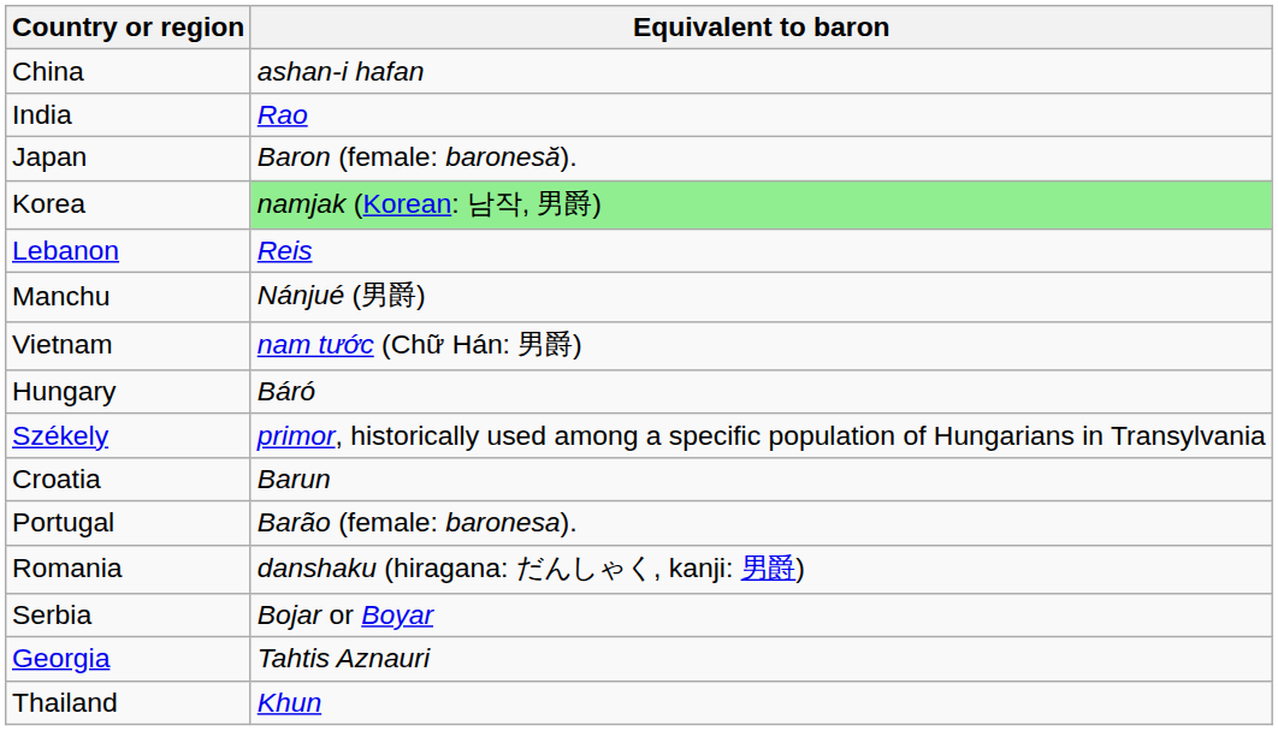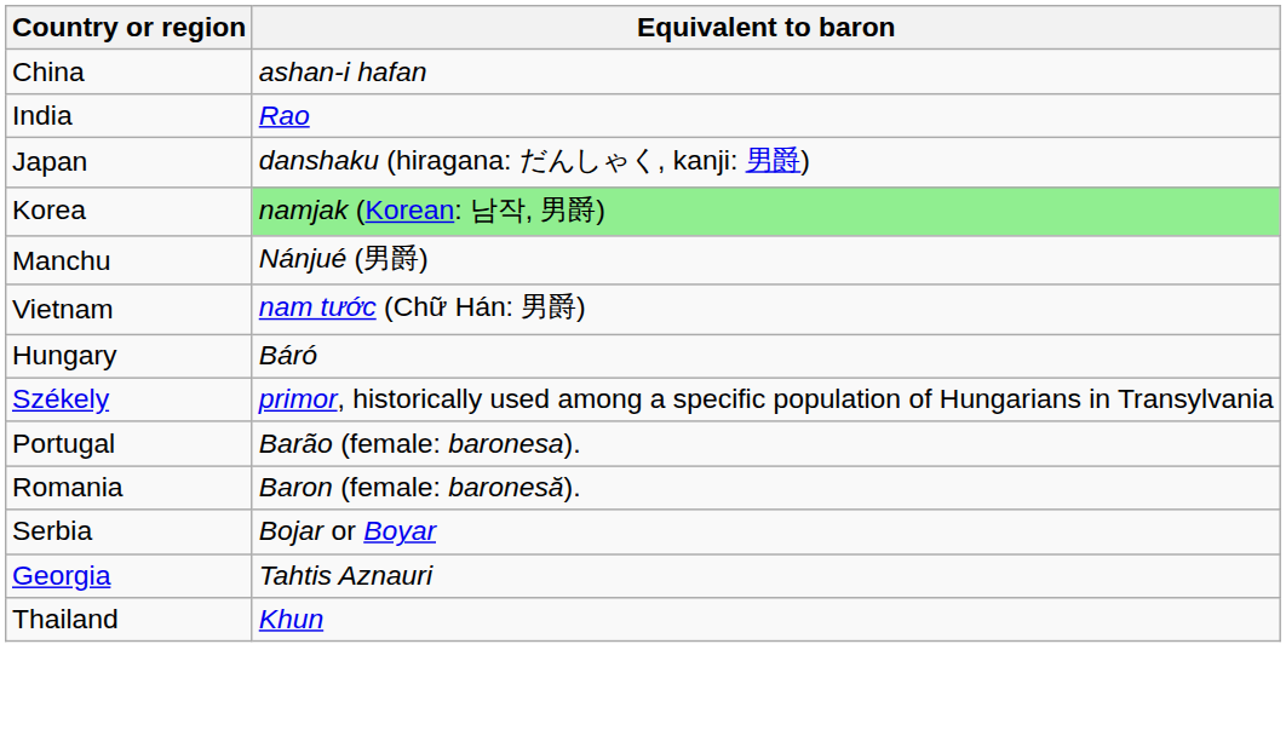 <table class="wikitable">
 <tr>
 <th>Country or region</th>
 <th>Equivalent to baron</th>
 </tr>
 <tr>
 <td>China</td>
 <td><em>ashan-i hafan</em></td>
 </tr>
 <tr>
 <td>India</td>
 <td><em><a href='#'>Rao</a></em></td>
 </tr>
 <tr>
 <td>Japan</td>
-<td><em>Baron</em> (female: <em>baronesă</em>).</td>
+<td><em>danshaku</em> (hiragana: だんしゃく, kanji: <a href='#'>男爵</a>)</td>
 </tr>
 <tr>
 <td>Korea</td>
 <td style="background: lightgreen;"><em>namjak</em> (<a href='#'>Korean</a>: 남작, 男爵)</td>
-</tr>
-<tr>
-<td><a href='#'>Lebanon</a></td>
-<td><em><a href='#'>Reis</a></em></td>
 </tr>
 <tr>
 <td>Manchu</td>
 <td><em>Nánjué</em> (男爵)</td>
 </tr>
 <tr>
 <td>Vietnam</td>
 <td><em><a href='#'>nam tước</a></em> (Chữ Hán: 男爵)</td>
 </tr>
 <tr>
 <td>Hungary</td>
 <td><em>Báró</em></td>
 </tr>
 <tr>
 <td><a href='#'>Székely</a></td>
 <td><em><a href='#'>primor</a></em>, historically used among a specific population of Hungarians in Transylvania</td>
 </tr>
 <tr>
-<td>Croatia</td>
-<td><em>Barun</em></td>
-</tr>
-<tr>
 <td>Portugal</td>
 <td><em>Barão</em> (female: <em>baronesa</em>).</td>
 </tr>
 <tr>
 <td>Romania</td>
-<td><em>danshaku</em> (hiragana: だんしゃく, kanji: <a href='#'>男爵</a>)</td>
+<td><em>Baron</em> (female: <em>baronesă</em>).</td>
 </tr>
 <tr>
 <td>Serbia</td>
 <td><em>Bojar</em> or <em><a href='#'>Boyar</a></em></td>
 </tr>
 <tr>
 <td><a href='#'>Georgia</a></td>
 <td><em>Tahtis Aznauri</em></td>
 </tr>
 <tr>
 <td>Thailand</td>
 <td><em><a href='#'>Khun</a></em></td>
 </tr>
 </table>
